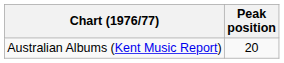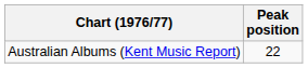 <table class="wikitable">
 <tr>
 <th>Chart (1976/77)</th>
 <th>Peak<br>position</th>
 </tr>
 <tr>
 <td>Australian Albums (<a href='#'>Kent Music Report</a>)</td>
-<td align="center">20</td>
+<td align="center">22</td>
 </tr>
 </table>
